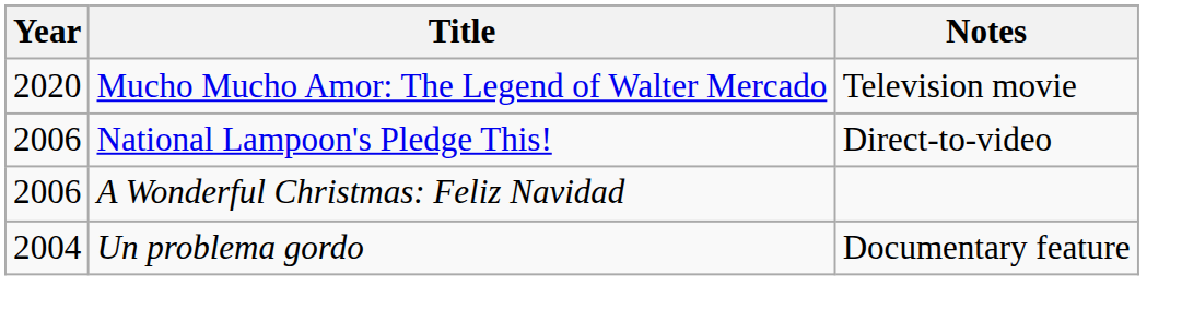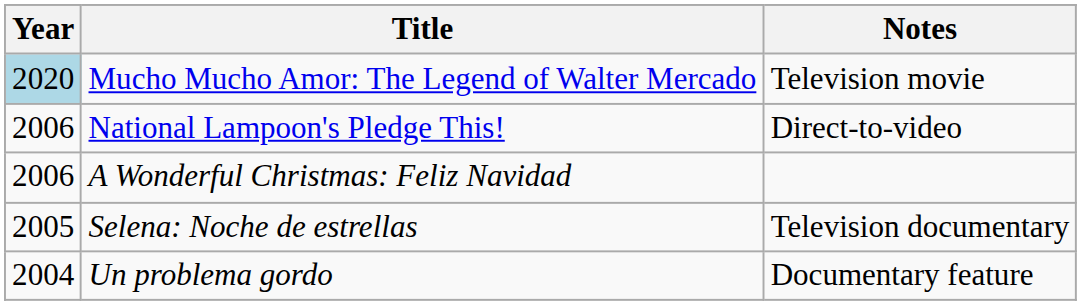 <table class="wikitable">
 <tr>
 <th>Year</th>
 <th>Title</th>
 <th>Notes</th>
 </tr>
 <tr>
-<td>2020</td>
+<td style="background: lightblue;">2020</td>
 <td><a href='#'>Mucho Mucho Amor: The Legend of Walter Mercado</a></td>
 <td>Television movie</td>
 </tr>
 <tr>
 <td>2006</td>
 <td><a href='#'>National Lampoon's Pledge This!</a></td>
 <td>Direct-to-video</td>
 </tr>
 <tr>
 <td>2006</td>
 <td><em>A Wonderful Christmas: Feliz Navidad</em></td>
 <td></td>
 </tr>
 <tr>
+<td>2005</td>
+<td><em>Selena: Noche de estrellas</em></td>
+<td>Television documentary</td>
+</tr>
+<tr>
 <td>2004</td>
 <td><em>Un problema gordo</em></td>
 <td>Documentary feature</td>
 </tr>
 </table>
